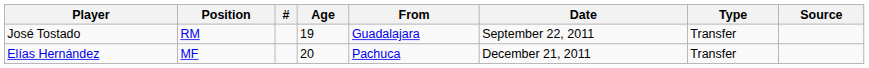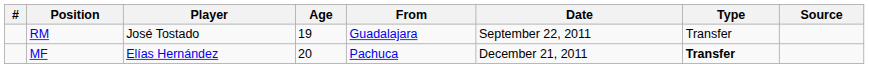 <table class="wikitable sortable" style="width:83%; text-align:center; font-size:95%; text-align:left;">
 <tr>
+<th><strong>#</strong></th>
+<th><strong>Position</strong></th>
 <th><strong>Player</strong></th>
-<th><strong>Position</strong></th>
-<th><strong>#</strong></th>
 <th><strong>Age</strong></th>
 <th><strong>From</strong></th>
 <th><strong>Date</strong></th>
 <th><strong>Type</strong></th>
 <th><strong>Source</strong></th>
 </tr>
 <tr>
+<td></td>
+<td><a href='#'>RM</a></td>
 <td> José Tostado</td>
-<td><a href='#'>RM</a></td>
-<td></td>
 <td>19</td>
 <td> <a href='#'>Guadalajara</a></td>
 <td>September 22, 2011</td>
 <td>Transfer</td>
 <td></td>
 </tr>
 <tr>
+<td></td>
+<td><a href='#'>MF</a></td>
 <td> <a href='#'>Elías Hernández</a></td>
-<td><a href='#'>MF</a></td>
-<td></td>
 <td>20</td>
 <td> <a href='#'>Pachuca</a></td>
 <td>December 21, 2011</td>
-<td>Transfer</td>
+<td><strong>Transfer</strong></td>
 <td></td>
 </tr>
 </table>
